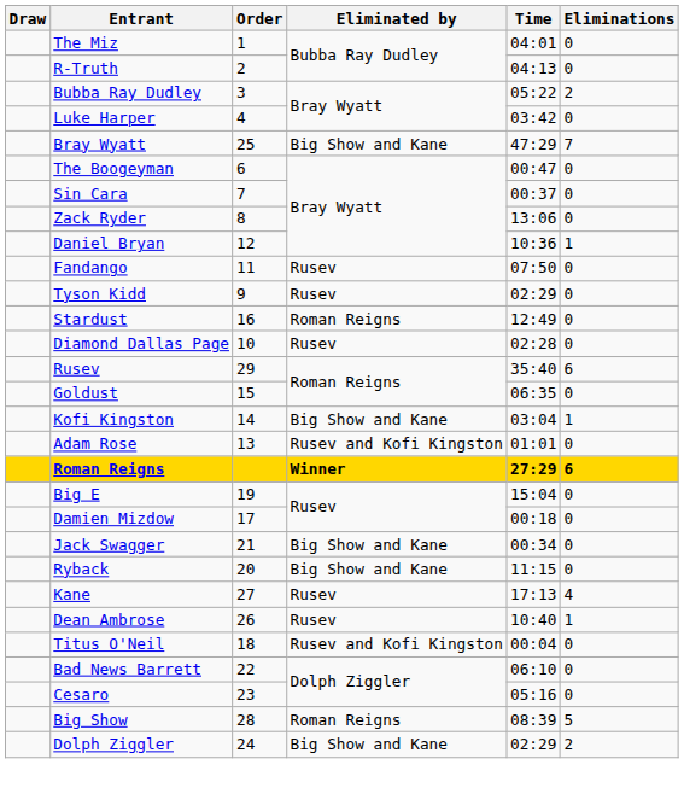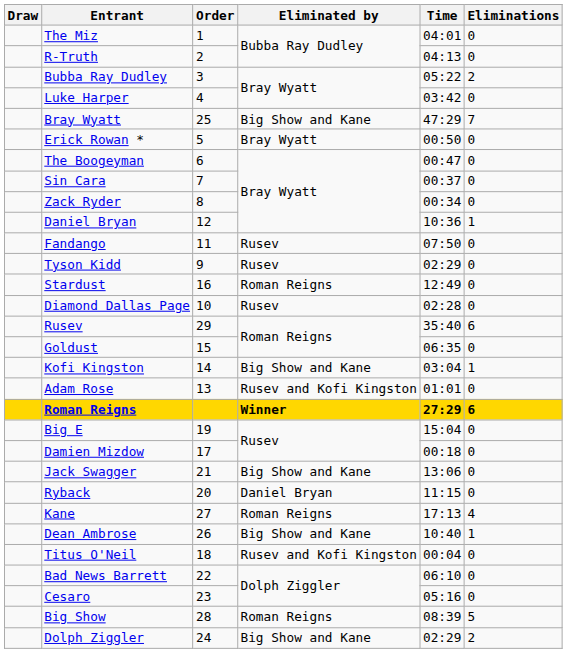 <table class="wikitable sortable">
 <tr>
 <th>Draw</th>
 <th>Entrant</th>
 <th>Order</th>
 <th>Eliminated by</th>
 <th>Time</th>
 <th>Eliminations</th>
 </tr>
 <tr>
 <td></td>
 <td><a href='#'>The Miz</a></td>
 <td>1</td>
 <td rowspan="2">Bubba Ray Dudley</td>
 <td>04:01</td>
 <td>0</td>
 </tr>
 <tr>
 <td></td>
 <td><a href='#'>R-Truth</a></td>
 <td>2</td>
 <td>04:13</td>
 <td>0</td>
 </tr>
 <tr>
 <td></td>
 <td><a href='#'>Bubba Ray Dudley</a></td>
 <td>3</td>
 <td rowspan="2">Bray Wyatt</td>
 <td>05:22</td>
 <td>2</td>
 </tr>
 <tr>
 <td></td>
 <td><a href='#'>Luke Harper</a></td>
 <td>4</td>
 <td>03:42</td>
 <td>0</td>
 </tr>
 <tr>
 <td></td>
 <td><a href='#'>Bray Wyatt</a></td>
 <td>25</td>
 <td>Big Show and Kane</td>
 <td>47:29</td>
 <td>7</td>
 </tr>
 <tr>
 <td></td>
+<td><a href='#'>Erick Rowan</a> *</td>
+<td>5</td>
+<td>Bray Wyatt</td>
+<td>00:50</td>
+<td>0</td>
+</tr>
+<tr>
+<td></td>
 <td><a href='#'>The Boogeyman</a></td>
 <td>6</td>
 <td rowspan="4">Bray Wyatt</td>
 <td>00:47</td>
 <td>0</td>
 </tr>
 <tr>
 <td></td>
 <td><a href='#'>Sin Cara</a></td>
 <td>7</td>
 <td>00:37</td>
 <td>0</td>
 </tr>
 <tr>
 <td></td>
 <td><a href='#'>Zack Ryder</a></td>
 <td>8</td>
-<td>13:06</td>
+<td>00:34</td>
 <td>0</td>
 </tr>
 <tr>
 <td></td>
 <td><a href='#'>Daniel Bryan</a></td>
 <td>12</td>
 <td>10:36</td>
 <td>1</td>
 </tr>
 <tr>
 <td></td>
 <td><a href='#'>Fandango</a></td>
 <td>11</td>
 <td>Rusev</td>
 <td>07:50</td>
 <td>0</td>
 </tr>
 <tr>
 <td></td>
 <td><a href='#'>Tyson Kidd</a></td>
 <td>9</td>
 <td>Rusev</td>
 <td>02:29</td>
 <td>0</td>
 </tr>
 <tr>
 <td></td>
 <td><a href='#'>Stardust</a></td>
 <td>16</td>
 <td>Roman Reigns</td>
 <td>12:49</td>
 <td>0</td>
 </tr>
 <tr>
 <td></td>
 <td><a href='#'>Diamond Dallas Page</a></td>
 <td>10</td>
 <td>Rusev</td>
 <td>02:28</td>
 <td>0</td>
 </tr>
 <tr>
 <td></td>
 <td><a href='#'>Rusev</a></td>
 <td>29</td>
 <td rowspan="2">Roman Reigns</td>
 <td>35:40</td>
 <td>6</td>
 </tr>
 <tr>
 <td></td>
 <td><a href='#'>Goldust</a></td>
 <td>15</td>
 <td>06:35</td>
 <td>0</td>
 </tr>
 <tr>
 <td></td>
 <td><a href='#'>Kofi Kingston</a></td>
 <td>14</td>
 <td>Big Show and Kane</td>
 <td>03:04</td>
 <td>1</td>
 </tr>
 <tr>
 <td></td>
 <td><a href='#'>Adam Rose</a></td>
 <td>13</td>
 <td>Rusev and Kofi Kingston</td>
 <td>01:01</td>
 <td>0</td>
 </tr>
 <tr style="background:gold;">
 <td></td>
 <td><strong><a href='#'>Roman Reigns</a></strong></td>
 <td></td>
 <td><strong>Winner</strong></td>
 <td><strong>27:29</strong></td>
 <td><strong>6</strong></td>
 </tr>
 <tr>
 <td></td>
 <td><a href='#'>Big E</a></td>
 <td>19</td>
 <td rowspan="2">Rusev</td>
 <td>15:04</td>
 <td>0</td>
 </tr>
 <tr>
 <td></td>
 <td><a href='#'>Damien Mizdow</a></td>
 <td>17</td>
 <td>00:18</td>
 <td>0</td>
 </tr>
 <tr>
 <td></td>
 <td><a href='#'>Jack Swagger</a></td>
 <td>21</td>
 <td>Big Show and Kane</td>
-<td>00:34</td>
+<td>13:06</td>
 <td>0</td>
 </tr>
 <tr>
 <td></td>
 <td><a href='#'>Ryback</a></td>
 <td>20</td>
-<td>Big Show and Kane</td>
+<td>Daniel Bryan</td>
 <td>11:15</td>
 <td>0</td>
 </tr>
 <tr>
 <td></td>
 <td><a href='#'>Kane</a></td>
 <td>27</td>
-<td>Rusev</td>
+<td>Roman Reigns</td>
 <td>17:13</td>
 <td>4</td>
 </tr>
 <tr>
 <td></td>
 <td><a href='#'>Dean Ambrose</a></td>
 <td>26</td>
-<td>Rusev</td>
+<td>Big Show and Kane</td>
 <td>10:40</td>
 <td>1</td>
 </tr>
 <tr>
 <td></td>
 <td><a href='#'>Titus O'Neil</a></td>
 <td>18</td>
 <td>Rusev and Kofi Kingston</td>
 <td>00:04</td>
 <td>0</td>
 </tr>
 <tr>
 <td></td>
 <td><a href='#'>Bad News Barrett</a></td>
 <td>22</td>
 <td rowspan="2">Dolph Ziggler</td>
 <td>06:10</td>
 <td>0</td>
 </tr>
 <tr>
 <td></td>
 <td><a href='#'>Cesaro</a></td>
 <td>23</td>
 <td>05:16</td>
 <td>0</td>
 </tr>
 <tr>
 <td></td>
 <td><a href='#'>Big Show</a></td>
 <td>28</td>
 <td>Roman Reigns</td>
 <td>08:39</td>
 <td>5</td>
 </tr>
 <tr>
 <td></td>
 <td><a href='#'>Dolph Ziggler</a></td>
 <td>24</td>
 <td>Big Show and Kane</td>
 <td>02:29</td>
 <td>2</td>
 </tr>
 </table>
